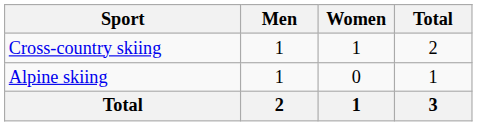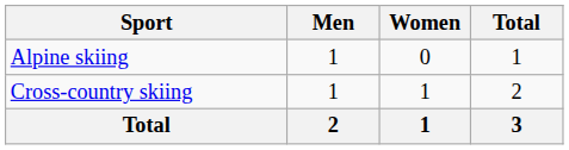 <table class="wikitable" style="text-align:center;">
 <tr>
 <th width=200>Sport</th>
 <th width=60>Men</th>
 <th width=60>Women</th>
 <th width=60>Total</th>
 </tr>
 <tr>
+<td align=left><a href='#'>Alpine skiing</a></td>
+<td>1</td>
+<td>0</td>
+<td>1</td>
+</tr>
+<tr>
 <td align=left><a href='#'>Cross-country skiing</a></td>
 <td>1</td>
 <td>1</td>
 <td>2</td>
-</tr>
-<tr>
-<td align=left><a href='#'>Alpine skiing</a></td>
-<td>1</td>
-<td>0</td>
-<td>1</td>
 </tr>
 <tr>
 <th>Total</th>
 <th>2</th>
 <th>1</th>
 <th>3</th>
 </tr>
 </table>
